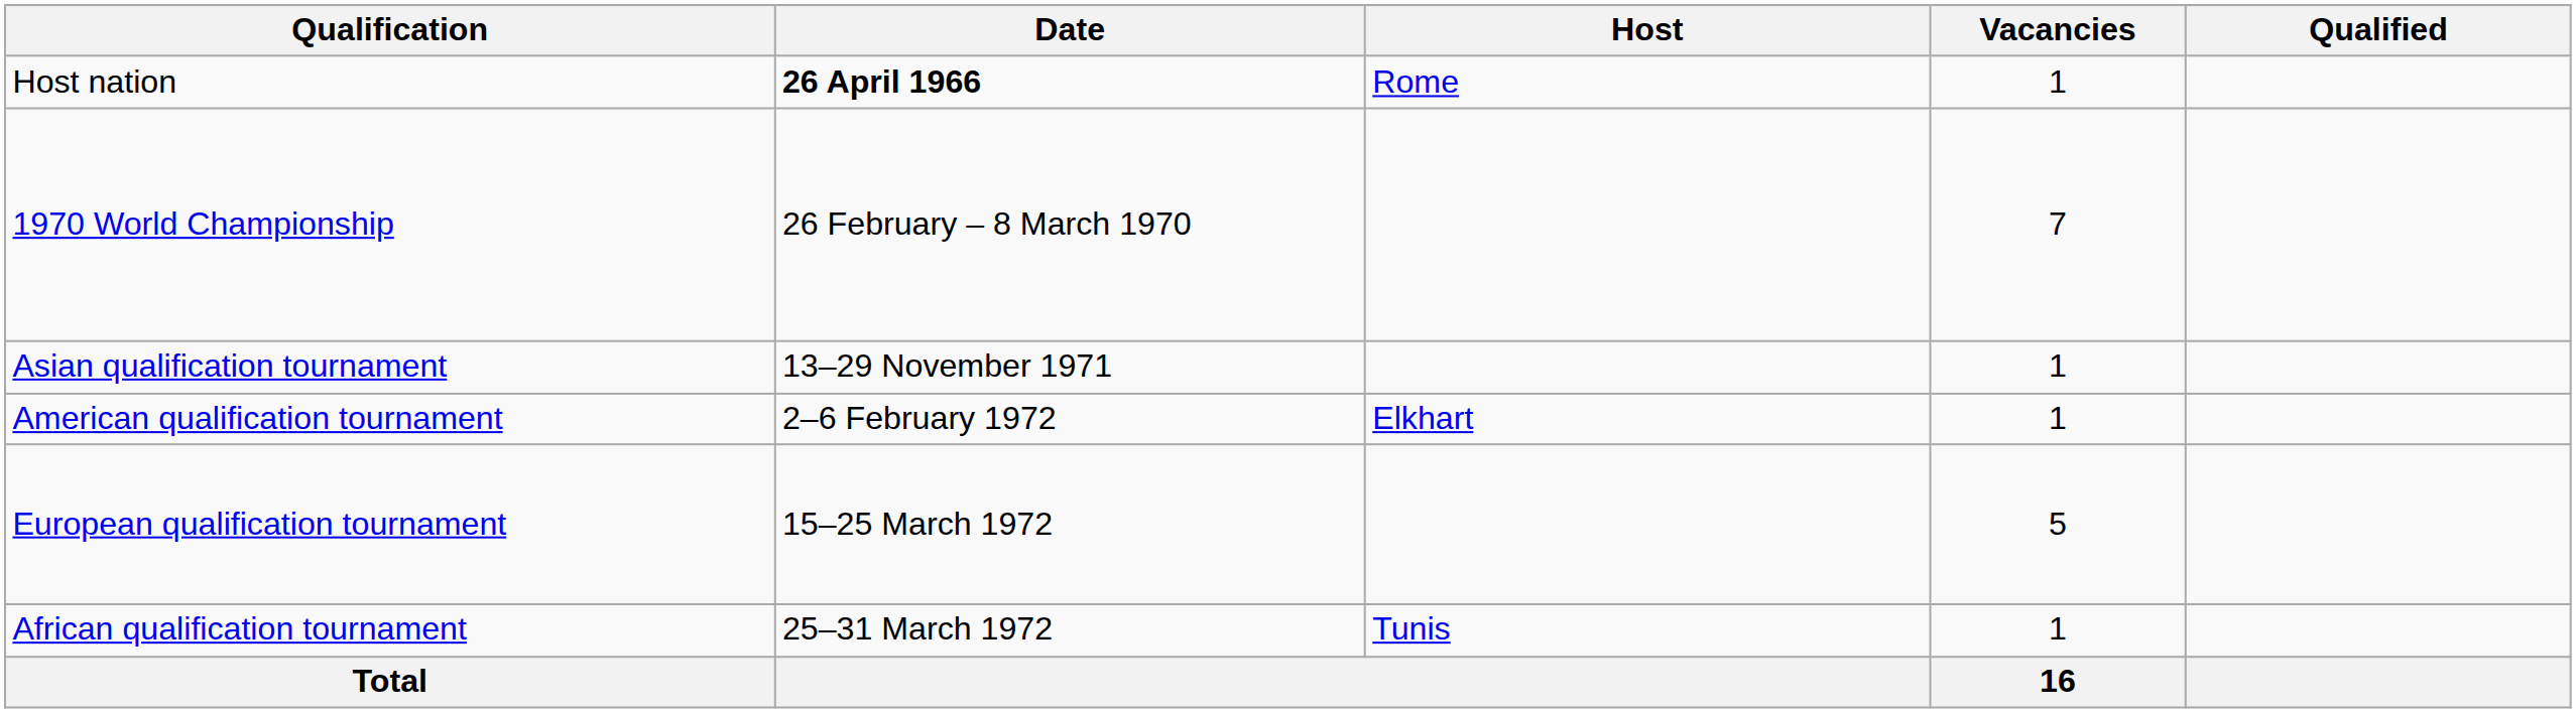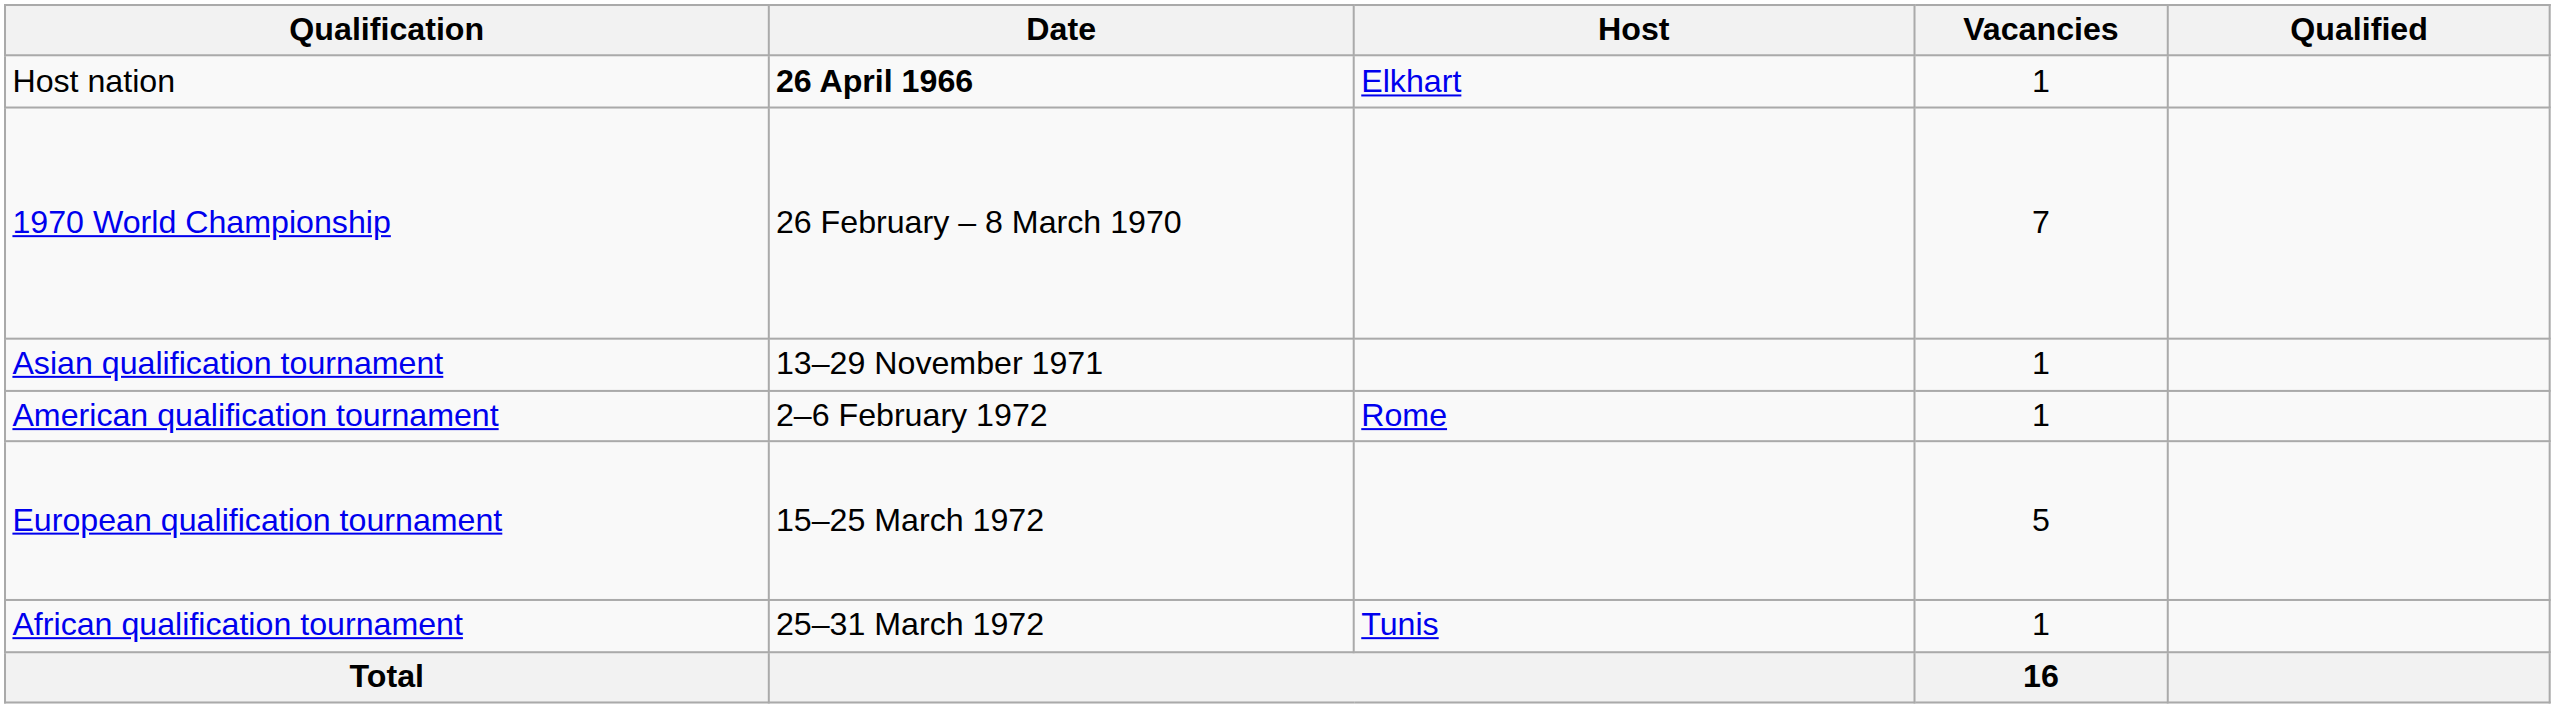 <table class="wikitable" width=80%>
 <tr>
 <th width=30%>Qualification</th>
 <th width=23%>Date</th>
 <th width=22%>Host</th>
 <th width=10%>Vacancies</th>
 <th width=15%>Qualified</th>
 </tr>
 <tr>
 <td>Host nation</td>
 <td><strong>26 April 1966</strong></td>
-<td> <a href='#'>Rome</a></td>
+<td> <a href='#'>Elkhart</a></td>
 <td align=center>1</td>
 <td></td>
 </tr>
 <tr>
 <td><a href='#'>1970 World Championship</a></td>
 <td>26 February – 8 March 1970</td>
 <td></td>
 <td align=center>7</td>
 <td><br><br><br><br><br><br></td>
 </tr>
 <tr>
 <td><a href='#'>Asian qualification tournament</a></td>
 <td>13–29 November 1971</td>
 <td></td>
 <td align=center>1</td>
 <td></td>
 </tr>
 <tr>
 <td><a href='#'>American qualification tournament</a></td>
 <td>2–6 February 1972</td>
-<td> <a href='#'>Elkhart</a></td>
+<td> <a href='#'>Rome</a></td>
 <td align=center>1</td>
 <td></td>
 </tr>
 <tr>
 <td><a href='#'>European qualification tournament</a></td>
 <td>15–25 March 1972</td>
 <td></td>
 <td align=center>5</td>
 <td><br><br><br><br></td>
 </tr>
 <tr>
 <td><a href='#'>African qualification tournament</a></td>
 <td>25–31 March 1972</td>
 <td> <a href='#'>Tunis</a></td>
 <td align=center>1</td>
 <td></td>
 </tr>
 <tr>
 <th>Total</th>
 <th colspan=2></th>
 <th>16</th>
 <th></th>
 </tr>
 </table>
